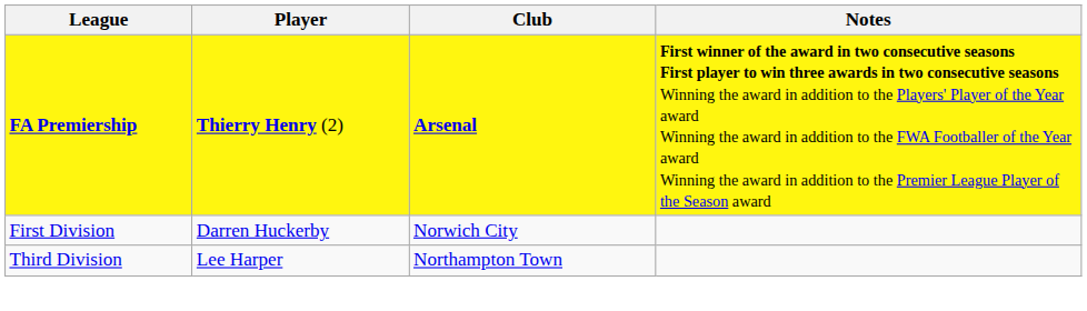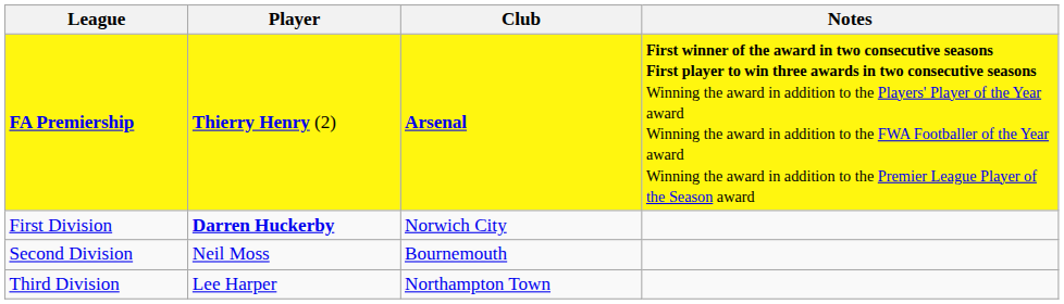 <table class="wikitable">
 <tr>
 <th>League</th>
 <th>Player</th>
 <th>Club</th>
 <th width="350px">Notes</th>
 </tr>
 <tr bgcolor=#FFF60F>
 <td width="150px"><strong><a href='#'>FA Premiership</a></strong></td>
 <td width="175px"> <strong><a href='#'>Thierry Henry</a></strong> (2)</td>
 <td width="200px"><strong><a href='#'>Arsenal</a></strong></td>
 <td><small><strong>First winner of the award in two consecutive seasons</strong><br><strong>First player to win three awards in two consecutive seasons</strong><br>Winning the award in addition to the <a href='#'>Players' Player of the Year</a> award<br>Winning the award in addition to the <a href='#'>FWA Footballer of the Year</a> award <br>Winning the award in addition to the <a href='#'>Premier League Player of the Season</a> award</small></td>
 </tr>
 <tr>
 <td><a href='#'>First Division</a></td>
-<td> <a href='#'>Darren Huckerby</a></td>
+<td><strong> <a href='#'>Darren Huckerby</a></strong></td>
 <td><a href='#'>Norwich City</a></td>
+<td></td>
+</tr>
+<tr>
+<td><a href='#'>Second Division</a></td>
+<td> <a href='#'>Neil Moss</a></td>
+<td><a href='#'>Bournemouth</a></td>
 <td></td>
 </tr>
 <tr>
 <td><a href='#'>Third Division</a></td>
 <td> <a href='#'>Lee Harper</a></td>
 <td><a href='#'>Northampton Town</a></td>
 <td></td>
 </tr>
 </table>
